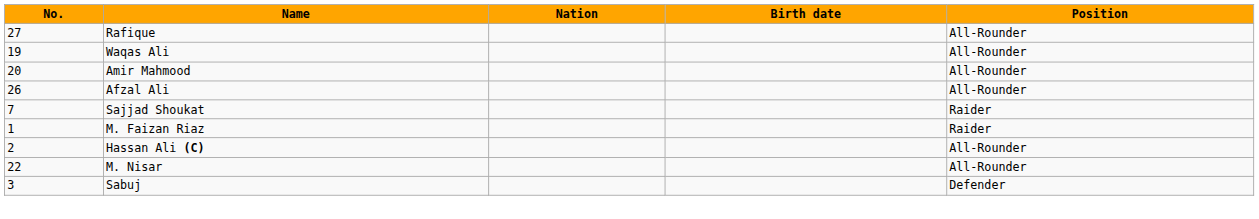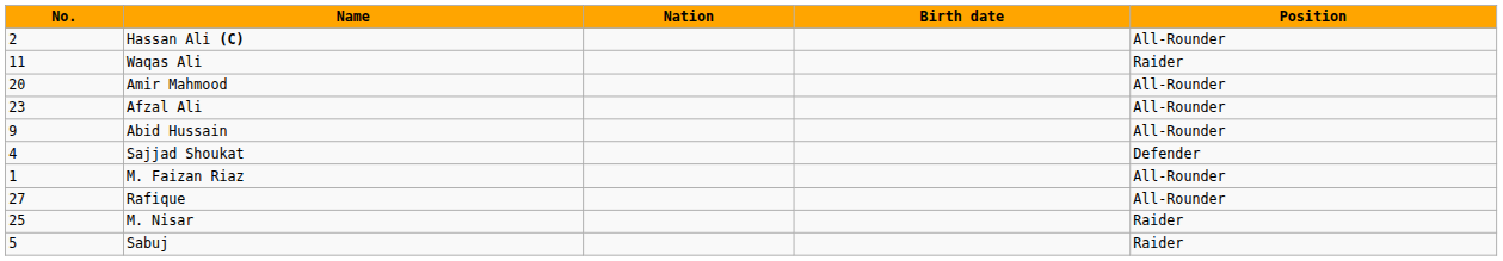 <table class="wikitable" style="width:70%;">
 <tr>
 <th style="background:Orange; color:Black; text-align:center;">No.</th>
 <th style="background:Orange; color:Black; text-align:center;">Name</th>
 <th style="background:Orange; color:Black; text-align:center;">Nation</th>
 <th style="background:Orange; color:Black; text-align:center;">Birth date</th>
 <th style="background:Orange; color:Black; text-align:center;">Position</th>
 </tr>
 <tr>
-<td>27</td>
-<td>Rafique</td>
+<td>2</td>
+<td>Hassan Ali <strong>(C)</strong></td>
 <td style="text-align:center"></td>
 <td></td>
 <td>All-Rounder</td>
 </tr>
 <tr>
-<td>19</td>
+<td>11</td>
 <td>Waqas Ali</td>
 <td style="text-align:center"></td>
 <td></td>
-<td>All-Rounder</td>
+<td>Raider</td>
 </tr>
 <tr>
 <td>20</td>
 <td>Amir Mahmood</td>
 <td style="text-align:center"></td>
 <td></td>
 <td>All-Rounder</td>
 </tr>
 <tr>
-<td>26</td>
+<td>23</td>
 <td>Afzal Ali</td>
 <td style="text-align:center"></td>
 <td></td>
 <td>All-Rounder</td>
 </tr>
 <tr>
-<td>7</td>
+<td>9</td>
+<td>Abid Hussain</td>
+<td style="text-align:center"></td>
+<td></td>
+<td>All-Rounder</td>
+</tr>
+<tr>
+<td>4</td>
 <td>Sajjad Shoukat</td>
 <td style="text-align:center"></td>
 <td></td>
-<td>Raider</td>
+<td>Defender</td>
 </tr>
 <tr>
 <td>1</td>
 <td>M. Faizan Riaz</td>
 <td style="text-align:center"></td>
 <td></td>
-<td>Raider</td>
+<td>All-Rounder</td>
 </tr>
 <tr>
-<td>2</td>
-<td>Hassan Ali <strong>(C)</strong></td>
+<td>27</td>
+<td>Rafique</td>
 <td style="text-align:center"></td>
 <td></td>
 <td>All-Rounder</td>
 </tr>
 <tr>
-<td>22</td>
+<td>25</td>
 <td>M. Nisar</td>
 <td style="text-align:center"></td>
 <td></td>
-<td>All-Rounder</td>
+<td>Raider</td>
 </tr>
 <tr>
-<td>3</td>
+<td>5</td>
 <td>Sabuj</td>
 <td style="text-align:center"></td>
 <td></td>
-<td>Defender</td>
+<td>Raider</td>
 </tr>
 </table>
